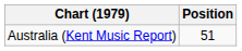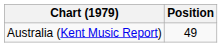 <table class="wikitable sortable plainrowheaders">
 <tr>
 <th scope="col">Chart (1979)</th>
 <th scope="col">Position</th>
 </tr>
 <tr>
 <td>Australia (<a href='#'>Kent Music Report</a>)</td>
-<td style="text-align:center;">51</td>
+<td style="text-align:center;">49</td>
 </tr>
 </table>
